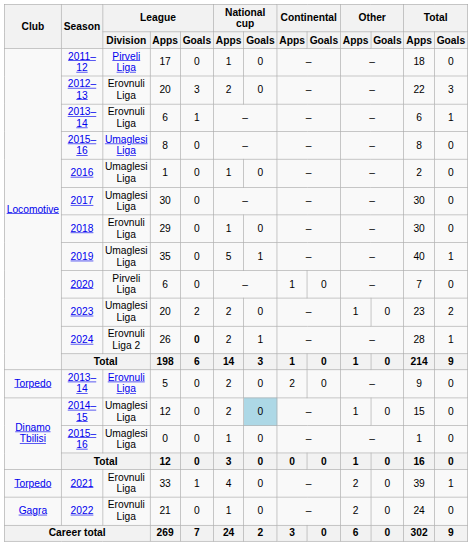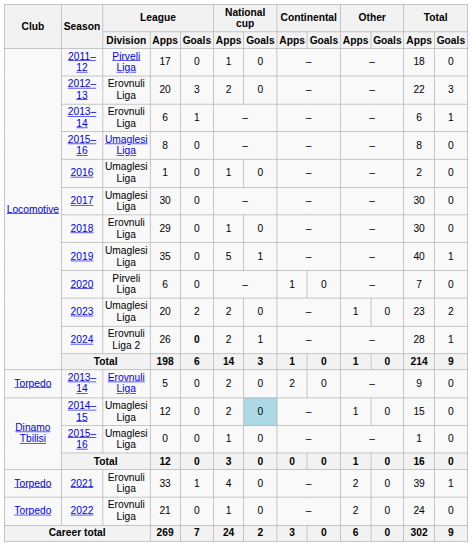 <table class="wikitable" style="text-align:center">
 <tr>
 <th rowspan="2">Club</th>
 <th rowspan="2">Season</th>
 <th colspan="3">League</th>
 <th colspan="2">National cup</th>
 <th colspan="2">Continental</th>
 <th colspan="2">Other</th>
 <th colspan="2">Total</th>
 </tr>
 <tr>
 <th>Division</th>
 <th>Apps</th>
 <th>Goals</th>
 <th>Apps</th>
 <th>Goals</th>
 <th>Apps</th>
 <th>Goals</th>
 <th>Apps</th>
 <th>Goals</th>
 <th>Apps</th>
 <th>Goals</th>
 </tr>
 <tr>
 <td rowspan="12"><a href='#'>Locomotive</a></td>
 <td><a href='#'>2011–12</a></td>
 <td><a href='#'>Pirveli Liga</a></td>
 <td>17</td>
 <td>0</td>
 <td>1</td>
 <td>0</td>
 <td colspan="2">–</td>
 <td colspan="2">–</td>
 <td>18</td>
 <td>0</td>
 </tr>
 <tr>
 <td><a href='#'>2012–13</a></td>
 <td>Erovnuli Liga</td>
 <td>20</td>
 <td>3</td>
 <td>2</td>
 <td>0</td>
 <td colspan="2">–</td>
 <td colspan="2">–</td>
 <td>22</td>
 <td>3</td>
 </tr>
 <tr>
 <td><a href='#'>2013–14</a></td>
 <td>Erovnuli Liga</td>
 <td>6</td>
 <td>1</td>
 <td colspan="2">–</td>
 <td colspan="2">–</td>
 <td colspan="2">–</td>
 <td>6</td>
 <td>1</td>
 </tr>
 <tr>
 <td><a href='#'>2015–16</a></td>
 <td><a href='#'>Umaglesi Liga</a></td>
 <td>8</td>
 <td>0</td>
 <td colspan="2">–</td>
 <td colspan="2">–</td>
 <td colspan="2">–</td>
 <td>8</td>
 <td>0</td>
 </tr>
 <tr>
 <td><a href='#'>2016</a></td>
 <td>Umaglesi Liga</td>
 <td>1</td>
 <td>0</td>
 <td>1</td>
 <td>0</td>
 <td colspan="2">–</td>
 <td colspan="2">–</td>
 <td>2</td>
 <td>0</td>
 </tr>
 <tr>
 <td><a href='#'>2017</a></td>
 <td>Umaglesi Liga</td>
 <td>30</td>
 <td>0</td>
 <td colspan="2">–</td>
 <td colspan="2">–</td>
 <td colspan="2">–</td>
 <td>30</td>
 <td>0</td>
 </tr>
 <tr>
 <td><a href='#'>2018</a></td>
 <td>Erovnuli Liga</td>
 <td>29</td>
 <td>0</td>
 <td>1</td>
 <td>0</td>
 <td colspan="2">–</td>
 <td colspan="2">–</td>
 <td>30</td>
 <td>0</td>
 </tr>
 <tr>
 <td><a href='#'>2019</a></td>
 <td>Umaglesi Liga</td>
 <td>35</td>
 <td>0</td>
 <td>5</td>
 <td>1</td>
 <td colspan="2">–</td>
 <td colspan="2">–</td>
 <td>40</td>
 <td>1</td>
 </tr>
 <tr>
 <td><a href='#'>2020</a></td>
 <td>Pirveli Liga</td>
 <td>6</td>
 <td>0</td>
 <td colspan="2">–</td>
 <td>1</td>
 <td>0</td>
 <td colspan="2">–</td>
 <td>7</td>
 <td>0</td>
 </tr>
 <tr>
 <td><a href='#'>2023</a></td>
 <td>Umaglesi Liga</td>
 <td>20</td>
 <td>2</td>
 <td>2</td>
 <td>0</td>
 <td colspan="2">–</td>
 <td>1</td>
 <td>0</td>
 <td>23</td>
 <td>2</td>
 </tr>
 <tr>
 <td><a href='#'>2024</a></td>
 <td>Erovnuli Liga 2</td>
 <td>26</td>
 <td><strong>0</strong></td>
 <td>2</td>
 <td>1</td>
 <td colspan="2">–</td>
 <td colspan="2">–</td>
 <td>28</td>
 <td>1</td>
 </tr>
 <tr>
 <th colspan="2">Total</th>
 <th>198</th>
 <th>6</th>
 <th>14</th>
 <th>3</th>
 <th>1</th>
 <th>0</th>
 <th>1</th>
 <th>0</th>
 <th>214</th>
 <th>9</th>
 </tr>
 <tr>
 <td><a href='#'>Torpedo</a></td>
 <td><a href='#'>2013–14</a></td>
 <td><a href='#'>Erovnuli Liga</a></td>
 <td>5</td>
 <td>0</td>
 <td>2</td>
 <td>0</td>
 <td>2</td>
 <td>0</td>
 <td colspan="2">–</td>
 <td>9</td>
 <td>0</td>
 </tr>
 <tr>
 <td rowspan="3"><a href='#'>Dinamo Tbilisi</a></td>
 <td><a href='#'>2014–15</a></td>
 <td>Umaglesi Liga</td>
 <td>12</td>
 <td>0</td>
 <td>2</td>
 <td style="background: lightblue;">0</td>
 <td colspan="2">–</td>
 <td>1</td>
 <td>0</td>
 <td>15</td>
 <td>0</td>
 </tr>
 <tr>
 <td><a href='#'>2015–16</a></td>
 <td>Umaglesi Liga</td>
 <td>0</td>
 <td>0</td>
 <td>1</td>
 <td>0</td>
 <td colspan="2">–</td>
 <td colspan="2">–</td>
 <td>1</td>
 <td>0</td>
 </tr>
 <tr>
 <th colspan="2">Total</th>
 <th>12</th>
 <th>0</th>
 <th>3</th>
 <th>0</th>
 <th>0</th>
 <th>0</th>
 <th>1</th>
 <th>0</th>
 <th>16</th>
 <th>0</th>
 </tr>
 <tr>
 <td><a href='#'>Torpedo</a></td>
 <td><a href='#'>2021</a></td>
 <td>Erovnuli Liga</td>
 <td>33</td>
 <td>1</td>
 <td>4</td>
 <td>0</td>
 <td colspan="2">–</td>
 <td>2</td>
 <td>0</td>
 <td>39</td>
 <td>1</td>
 </tr>
 <tr>
-<td><a href='#'>Gagra</a></td>
+<td><a href='#'>Torpedo</a></td>
 <td><a href='#'>2022</a></td>
 <td>Erovnuli Liga</td>
 <td>21</td>
 <td>0</td>
 <td>1</td>
 <td>0</td>
 <td colspan="2">–</td>
 <td>2</td>
 <td>0</td>
 <td>24</td>
 <td>0</td>
 </tr>
 <tr>
 <th colspan="3">Career total</th>
 <th>269</th>
 <th>7</th>
 <th>24</th>
 <th>2</th>
 <th>3</th>
 <th>0</th>
 <th>6</th>
 <th>0</th>
 <th>302</th>
 <th>9</th>
 </tr>
 </table>
